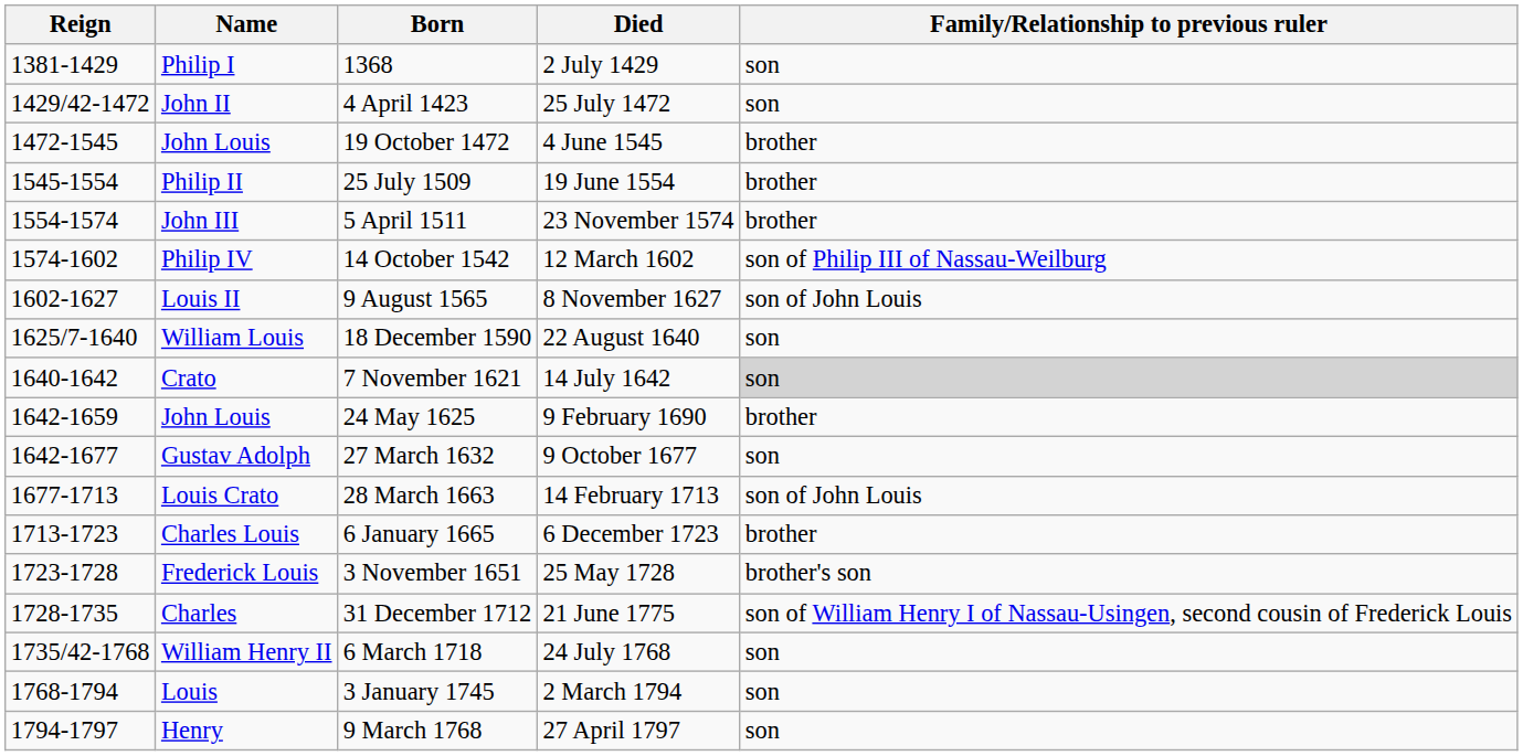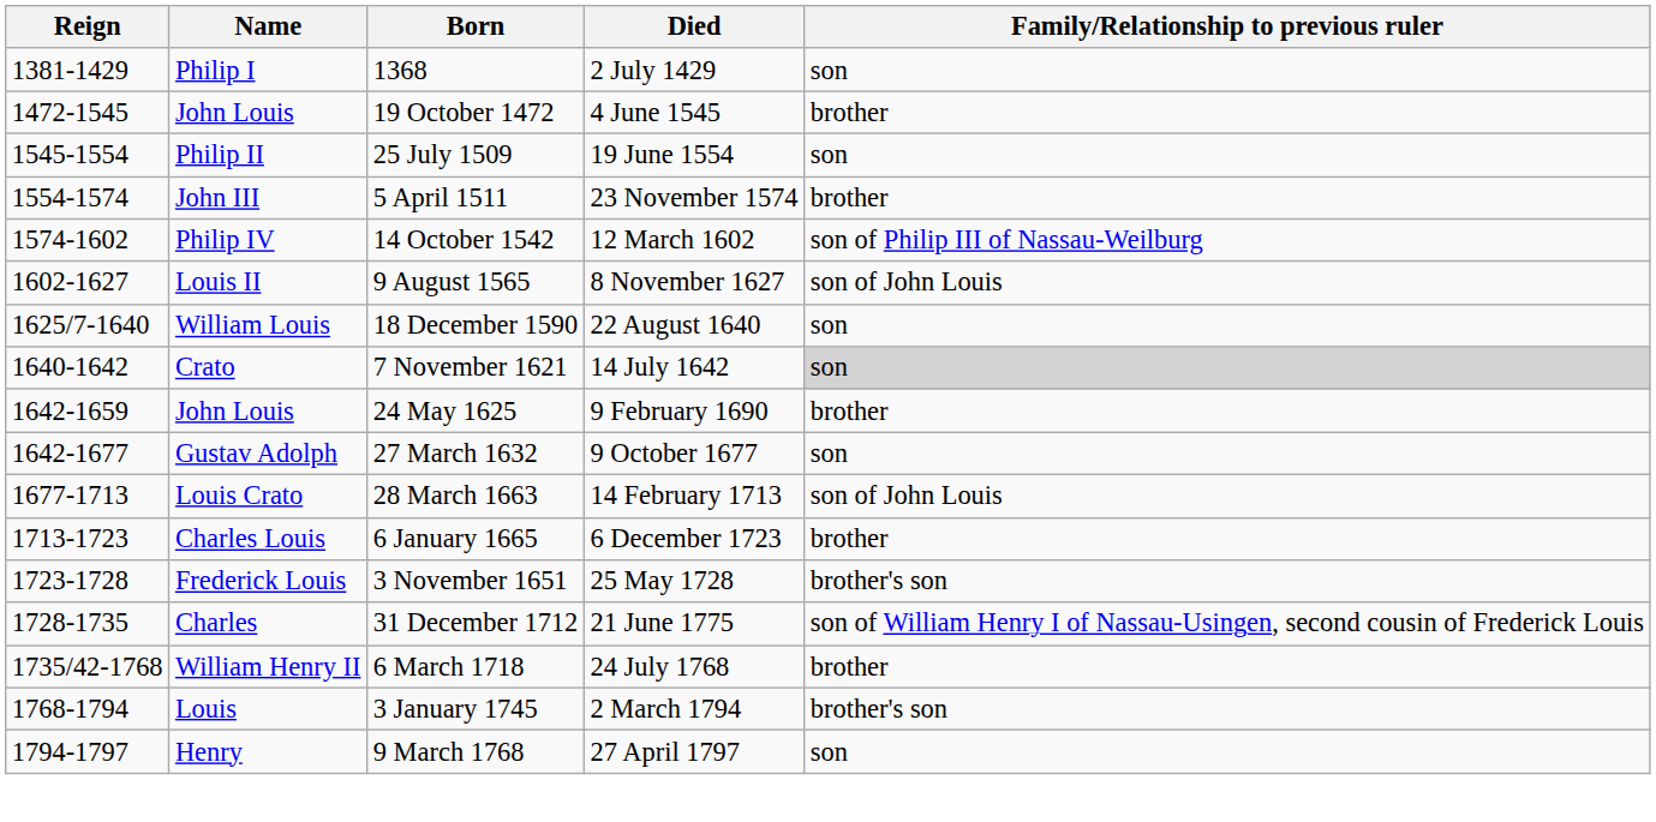 <table class="wikitable">
 <tr>
 <th>Reign</th>
 <th>Name</th>
 <th>Born</th>
 <th>Died</th>
 <th>Family/Relationship to previous ruler</th>
 </tr>
 <tr>
 <td>1381-1429</td>
 <td><a href='#'>Philip I</a></td>
 <td>1368</td>
 <td>2 July 1429</td>
 <td>son</td>
 </tr>
 <tr>
-<td>1429/42-1472</td>
-<td><a href='#'>John II</a></td>
-<td>4 April 1423</td>
-<td>25 July 1472</td>
-<td>son</td>
-</tr>
-<tr>
 <td>1472-1545</td>
 <td><a href='#'>John Louis</a></td>
 <td>19 October 1472</td>
 <td>4 June 1545</td>
 <td>brother</td>
 </tr>
 <tr>
 <td>1545-1554</td>
 <td><a href='#'>Philip II</a></td>
 <td>25 July 1509</td>
 <td>19 June 1554</td>
-<td>brother</td>
+<td>son</td>
 </tr>
 <tr>
 <td>1554-1574</td>
 <td><a href='#'>John III</a></td>
 <td>5 April 1511</td>
 <td>23 November 1574</td>
 <td>brother</td>
 </tr>
 <tr>
 <td>1574-1602</td>
 <td><a href='#'>Philip IV</a></td>
 <td>14 October 1542</td>
 <td>12 March 1602</td>
 <td>son of <a href='#'>Philip III of Nassau-Weilburg</a></td>
 </tr>
 <tr>
 <td>1602-1627</td>
 <td><a href='#'>Louis II</a></td>
 <td>9 August 1565</td>
 <td>8 November 1627</td>
 <td>son of John Louis</td>
 </tr>
 <tr>
 <td>1625/7-1640</td>
 <td><a href='#'>William Louis</a></td>
 <td>18 December 1590</td>
 <td>22 August 1640</td>
 <td>son</td>
 </tr>
 <tr>
 <td>1640-1642</td>
 <td><a href='#'>Crato</a></td>
 <td>7 November 1621</td>
 <td>14 July 1642</td>
 <td style="background: lightgrey;">son</td>
 </tr>
 <tr>
 <td>1642-1659</td>
 <td><a href='#'>John Louis</a></td>
 <td>24 May 1625</td>
 <td>9 February 1690</td>
 <td>brother</td>
 </tr>
 <tr>
 <td>1642-1677</td>
 <td><a href='#'>Gustav Adolph</a></td>
 <td>27 March 1632</td>
 <td>9 October 1677</td>
 <td>son</td>
 </tr>
 <tr>
 <td>1677-1713</td>
 <td><a href='#'>Louis Crato</a></td>
 <td>28 March 1663</td>
 <td>14 February 1713</td>
 <td>son of John Louis</td>
 </tr>
 <tr>
 <td>1713-1723</td>
 <td><a href='#'>Charles Louis</a></td>
 <td>6 January 1665</td>
 <td>6 December 1723</td>
 <td>brother</td>
 </tr>
 <tr>
 <td>1723-1728</td>
 <td><a href='#'>Frederick Louis</a></td>
 <td>3 November 1651</td>
 <td>25 May 1728</td>
 <td>brother's son</td>
 </tr>
 <tr>
 <td>1728-1735</td>
 <td><a href='#'>Charles</a></td>
 <td>31 December 1712</td>
 <td>21 June 1775</td>
 <td>son of <a href='#'>William Henry I of Nassau-Usingen</a>, second cousin of Frederick Louis</td>
 </tr>
 <tr>
 <td>1735/42-1768</td>
 <td><a href='#'>William Henry II</a></td>
 <td>6 March 1718</td>
 <td>24 July 1768</td>
-<td>son</td>
+<td>brother</td>
 </tr>
 <tr>
 <td>1768-1794</td>
 <td><a href='#'>Louis</a></td>
 <td>3 January 1745</td>
 <td>2 March 1794</td>
-<td>son</td>
+<td>brother's son</td>
 </tr>
 <tr>
 <td>1794-1797</td>
 <td><a href='#'>Henry</a></td>
 <td>9 March 1768</td>
 <td>27 April 1797</td>
 <td>son</td>
 </tr>
 </table>
